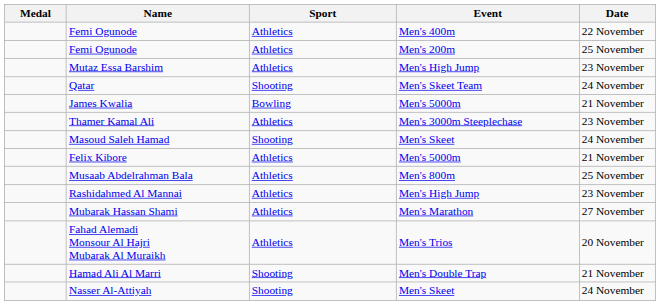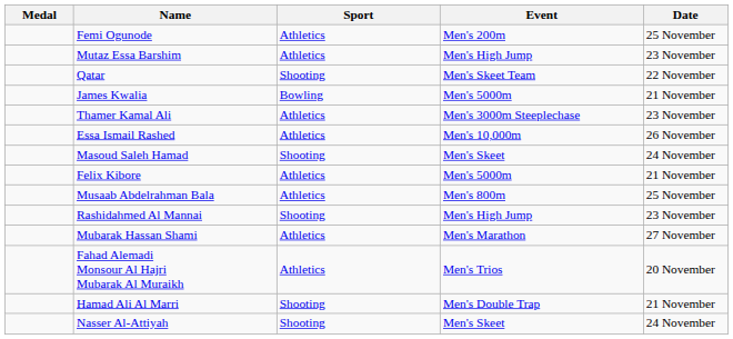 <table class="wikitable sortable" style="font-size:100%">
 <tr>
 <th width="80">Medal</th>
 <th width="250">Name</th>
 <th width="200">Sport</th>
 <th width="250">Event</th>
 <th width="100">Date</th>
-</tr>
-<tr>
-<td></td>
-<td><a href='#'>Femi Ogunode</a></td>
-<td><a href='#'>Athletics</a></td>
-<td><a href='#'>Men's 400m</a></td>
-<td>22 November</td>
 </tr>
 <tr>
 <td></td>
 <td><a href='#'>Femi Ogunode</a></td>
 <td><a href='#'>Athletics</a></td>
 <td><a href='#'>Men's 200m</a></td>
 <td>25 November</td>
 </tr>
 <tr>
 <td></td>
 <td><a href='#'>Mutaz Essa Barshim</a></td>
 <td><a href='#'>Athletics</a></td>
 <td><a href='#'>Men's High Jump</a></td>
 <td>23 November</td>
 </tr>
 <tr>
 <td></td>
 <td><a href='#'>Qatar</a></td>
 <td><a href='#'>Shooting</a></td>
 <td><a href='#'>Men's Skeet Team</a></td>
-<td>24 November</td>
+<td>22 November</td>
 </tr>
 <tr>
 <td></td>
 <td><a href='#'>James Kwalia</a></td>
 <td><a href='#'>Bowling</a></td>
 <td><a href='#'>Men's 5000m</a></td>
 <td>21 November</td>
 </tr>
 <tr>
 <td></td>
 <td><a href='#'>Thamer Kamal Ali</a></td>
 <td><a href='#'>Athletics</a></td>
 <td><a href='#'>Men's 3000m Steeplechase</a></td>
 <td>23 November</td>
+</tr>
+<tr>
+<td></td>
+<td><a href='#'>Essa Ismail Rashed</a></td>
+<td><a href='#'>Athletics</a></td>
+<td><a href='#'>Men's 10,000m</a></td>
+<td>26 November</td>
 </tr>
 <tr>
 <td></td>
 <td><a href='#'>Masoud Saleh Hamad</a></td>
 <td><a href='#'>Shooting</a></td>
 <td><a href='#'>Men's Skeet</a></td>
 <td>24 November</td>
 </tr>
 <tr>
 <td></td>
 <td><a href='#'>Felix Kibore</a></td>
 <td><a href='#'>Athletics</a></td>
 <td><a href='#'>Men's 5000m</a></td>
 <td>21 November</td>
 </tr>
 <tr>
 <td></td>
 <td><a href='#'>Musaab Abdelrahman Bala</a></td>
 <td><a href='#'>Athletics</a></td>
 <td><a href='#'>Men's 800m</a></td>
 <td>25 November</td>
 </tr>
 <tr>
 <td></td>
 <td><a href='#'>Rashidahmed Al Mannai</a></td>
-<td><a href='#'>Athletics</a></td>
+<td><a href='#'>Shooting</a></td>
 <td><a href='#'>Men's High Jump</a></td>
 <td>23 November</td>
 </tr>
 <tr>
 <td></td>
 <td><a href='#'>Mubarak Hassan Shami</a></td>
 <td><a href='#'>Athletics</a></td>
 <td><a href='#'>Men's Marathon</a></td>
 <td>27 November</td>
 </tr>
 <tr>
 <td></td>
 <td><a href='#'>Fahad Alemadi</a><br><a href='#'>Monsour Al Hajri</a><br><a href='#'>Mubarak Al Muraikh</a></td>
 <td><a href='#'>Athletics</a></td>
 <td><a href='#'>Men's Trios</a></td>
 <td>20 November</td>
 </tr>
 <tr>
 <td></td>
 <td><a href='#'>Hamad Ali Al Marri</a></td>
 <td><a href='#'>Shooting</a></td>
 <td><a href='#'>Men's Double Trap</a></td>
 <td>21 November</td>
 </tr>
 <tr>
 <td></td>
 <td><a href='#'>Nasser Al-Attiyah</a></td>
 <td><a href='#'>Shooting</a></td>
 <td><a href='#'>Men's Skeet</a></td>
 <td>24 November</td>
 </tr>
 </table>
